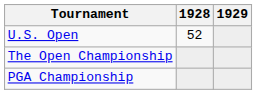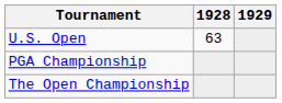 <table class="wikitable" style="font-size:95%;text-align:center;">
 <tr>
 <th>Tournament</th>
 <th>1928</th>
 <th>1929</th>
 </tr>
 <tr>
 <td align=left><a href='#'>U.S. Open</a></td>
-<td>52</td>
+<td>63</td>
+<td style="background:#eeeeee;"></td>
+</tr>
+<tr>
+<td align=left><a href='#'>PGA Championship</a></td>
+<td style="background:#eeeeee;"></td>
 <td style="background:#eeeeee;"></td>
 </tr>
 <tr>
 <td align=left><a href='#'>The Open Championship</a></td>
 <td style="background:#eeeeee;"></td>
 <td style="background:#eeeeee;"></td>
 </tr>
-<tr>
-<td align=left><a href='#'>PGA Championship</a></td>
-<td style="background:#eeeeee;"></td>
-<td style="background:#eeeeee;"></td>
-</tr>
 </table>
